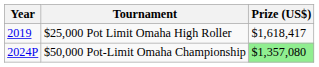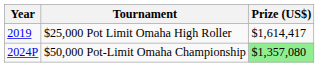 <table class="wikitable">
 <tr>
 <th>Year</th>
 <th>Tournament</th>
 <th>Prize (US$)</th>
 </tr>
 <tr>
 <td><a href='#'>2019</a></td>
 <td>$25,000 Pot Limit Omaha High Roller</td>
-<td>$1,618,417</td>
+<td>$1,614,417</td>
 </tr>
 <tr>
 <td><a href='#'>2024P</a></td>
 <td>$50,000 Pot-Limit Omaha Championship</td>
 <td style="background: lightgreen;">$1,357,080</td>
 </tr>
 </table>
